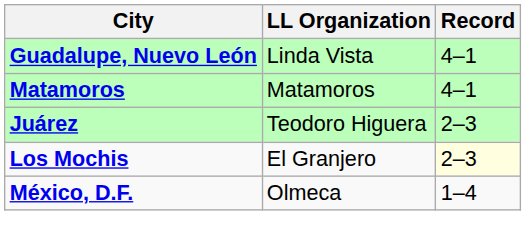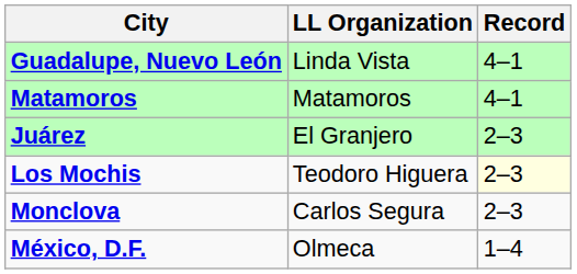 <table class="wikitable">
 <tr>
 <th>City</th>
 <th>LL Organization</th>
 <th>Record</th>
 </tr>
 <tr bgcolor=#bbffbb>
 <td> <strong><a href='#'>Guadalupe, Nuevo León</a></strong></td>
 <td>Linda Vista</td>
 <td>4–1</td>
 </tr>
 <tr bgcolor=#bbffbb>
 <td> <strong><a href='#'>Matamoros</a></strong></td>
 <td>Matamoros</td>
 <td>4–1</td>
 </tr>
 <tr bgcolor=#bbffbb>
 <td> <strong><a href='#'>Juárez</a></strong></td>
-<td>Teodoro Higuera</td>
+<td>El Granjero</td>
 <td>2–3</td>
 </tr>
 <tr>
 <td> <strong><a href='#'>Los Mochis</a></strong></td>
-<td>El Granjero</td>
+<td>Teodoro Higuera</td>
 <td style="background: lightyellow;">2–3</td>
+</tr>
+<tr>
+<td> <strong><a href='#'>Monclova</a></strong></td>
+<td>Carlos Segura</td>
+<td>2–3</td>
 </tr>
 <tr>
 <td> <strong><a href='#'>México, D.F.</a></strong></td>
 <td>Olmeca</td>
 <td>1–4</td>
 </tr>
 </table>
